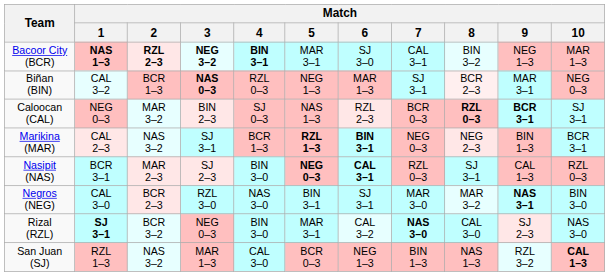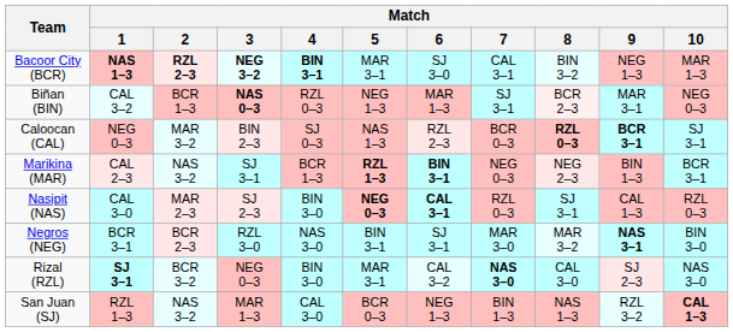 <table class="wikitable" style="text-align:center;">
 <tr>
 <th rowspan="2" width="10%">Team</th>
 <th colspan="20" width="75%">Match</th>
 </tr>
 <tr>
 <th>1</th>
 <th>2</th>
 <th>3</th>
 <th>4</th>
 <th>5</th>
 <th>6</th>
 <th>7</th>
 <th>8</th>
 <th>9</th>
 <th>10<br></th>
 </tr>
 <tr style="font-size: 90%">
 <td><a href='#'>Bacoor City</a> <br> (BCR)</td>
 <td bgcolor="FFBFBF"><strong>NAS <br> 1–3</strong></td>
 <td bgcolor="FFE7E7"><strong>RZL <br> 2–3</strong></td>
 <td bgcolor="E7FFFF"><strong>NEG <br> 3–2</strong></td>
 <td bgcolor="BFFFFF"><strong>BIN <br> 3–1</strong></td>
 <td bgcolor="BFFFFF">MAR <br> 3–1</td>
 <td bgcolor="BFFFFF">SJ  <br> 3–0</td>
 <td bgcolor="BFFFFF">CAL <br> 3–1</td>
 <td bgcolor="E7FFFF">BIN <br> 3–2</td>
 <td bgcolor="FFBFBF">NEG <br> 1–3</td>
 <td bgcolor="FFBFBF">MAR <br> 1–3<br></td>
 </tr>
 <tr style="font-size: 90%">
 <td>Biñan <br> (BIN)</td>
 <td bgcolor="E7FFFF">CAL <br> 3–2</td>
 <td bgcolor="FFBFBF">BCR <br> 1–3</td>
 <td bgcolor="FFBFBF"><strong>NAS <br> 0–3</strong></td>
 <td bgcolor="FFBFBF">RZL <br> 0–3</td>
 <td bgcolor="FFBFBF">NEG <br> 1–3</td>
 <td bgcolor="FFBFBF">MAR <br> 1–3</td>
 <td bgcolor="BFFFFF">SJ  <br> 3–1</td>
 <td bgcolor="FFEFEF">BCR <br> 2–3</td>
 <td bgcolor="BFFFFF">MAR <br> 3–1</td>
 <td bgcolor="FFBFBF">NEG <br> 0–3<br></td>
 </tr>
 <tr style="font-size: 90%">
 <td>Caloocan <br> (CAL)</td>
 <td bgcolor="FFBFBF">NEG <br> 0–3</td>
 <td bgcolor="E7FFFF">MAR <br> 3–2</td>
 <td bgcolor="FFE7E7">BIN <br> 2–3</td>
 <td bgcolor="FFBFBF">SJ  <br> 0–3</td>
 <td bgcolor="FFBFBF">NAS <br> 1–3</td>
 <td bgcolor="FFE7E7">RZL <br> 2–3</td>
 <td bgcolor="FFBFBF">BCR <br> 0–3</td>
 <td bgcolor="FFBFBF"><strong>RZL <br> 0–3</strong></td>
 <td bgcolor="BFFFFF"><strong>BCR <br> 3–1</strong></td>
 <td bgcolor="BFFFFF">SJ <br> 3–1<br></td>
 </tr>
 <tr style="font-size: 90%">
 <td><a href='#'>Marikina</a> <br> (MAR)</td>
 <td bgcolor="FFE7E7">CAL <br> 2–3</td>
 <td bgcolor="E7FFFF">NAS <br> 3–2</td>
 <td bgcolor="BFFFFF">SJ  <br> 3–1</td>
 <td bgcolor="FFBFBF">BCR <br> 1–3</td>
 <td bgcolor="FFBFBF"><strong>RZL <br> 1–3</strong></td>
 <td bgcolor="BFFFFF"><strong>BIN <br> 3–1</strong></td>
 <td bgcolor="FFBFBF">NEG <br> 0–3</td>
 <td bgcolor="FFE7E7">NEG <br> 2–3</td>
 <td bgcolor="FFBFBF">BIN <br> 1–3</td>
 <td bgcolor="BFFFFF">BCR <br> 3–1<br></td>
 </tr>
 <tr style="font-size: 90%">
 <td><a href='#'>Nasipit</a> <br> (NAS)</td>
-<td bgcolor="BFFFFF">BCR <br> 3–1</td>
+<td bgcolor="BFFFFF">CAL <br> 3–0</td>
 <td bgcolor="FFE7E7">MAR <br> 2–3</td>
 <td bgcolor="FFE7E7">SJ  <br> 2–3</td>
 <td bgcolor="BFFFFF">BIN <br> 3–0</td>
 <td bgcolor="FFBFBF"><strong>NEG <br> 0–3</strong></td>
 <td bgcolor="BFFFFF"><strong>CAL <br> 3–1</strong></td>
 <td bgcolor="FFBFBF">RZL <br> 0–3</td>
 <td bgcolor="BFFFFF">SJ  <br> 3–1</td>
 <td bgcolor="FFBFBF">CAL <br> 1–3</td>
 <td bgcolor="FFBFBF">RZL <br> 0–3<br></td>
 </tr>
 <tr style="font-size: 90%">
 <td><a href='#'>Negros</a> <br> (NEG)</td>
-<td bgcolor="BFFFFF">CAL <br> 3–0</td>
+<td bgcolor="BFFFFF">BCR <br> 3–1</td>
 <td bgcolor="FFE7E7">BCR <br> 2–3</td>
 <td bgcolor="BFFFFF">RZL <br> 3–0</td>
 <td bgcolor="BFFFFF">NAS <br> 3–0</td>
 <td bgcolor="BFFFFF">BIN <br> 3–1</td>
 <td bgcolor="BFFFFF">SJ  <br> 3–1</td>
 <td bgcolor="BFFFFF">MAR <br> 3–0</td>
 <td bgcolor="E7FFFF">MAR <br> 3–2</td>
 <td bgcolor="BFFFFF"><strong>NAS <br> 3–1</strong></td>
 <td bgcolor="BFFFFF">BIN <br> 3–0<br></td>
 </tr>
 <tr style="font-size: 90%">
 <td>Rizal <br> (RZL)</td>
 <td bgcolor="BFFFFF"><strong>SJ <br> 3–1</strong></td>
 <td bgcolor="E7FFFF">BCR <br> 3–2</td>
 <td bgcolor="FFBFBF">NEG <br> 0–3</td>
 <td bgcolor="BFFFFF">BIN <br> 3–0</td>
 <td bgcolor="BFFFFF">MAR <br> 3–1</td>
 <td bgcolor="E7FFFF">CAL <br> 3–2</td>
 <td bgcolor="BFFFFF"><strong>NAS <br> 3–0</strong></td>
 <td bgcolor="BFFFFF">CAL <br> 3–0</td>
 <td bgcolor="FFE7E7">SJ  <br> 2–3</td>
 <td bgcolor="BFFFFF">NAS <br> 3–0<br></td>
 </tr>
 <tr style="font-size: 90%">
 <td>San Juan <br> (SJ)</td>
 <td bgcolor="FFBFBF">RZL <br> 1–3</td>
 <td bgcolor="E7FFFF">NAS <br> 3–2</td>
 <td bgcolor="FFBFBF">MAR <br> 1–3</td>
 <td bgcolor="BFFFFF">CAL <br> 3–0</td>
 <td bgcolor="FFBFBF">BCR <br> 0–3</td>
 <td bgcolor="FFBFBF">NEG <br> 1–3</td>
 <td bgcolor="FFBFBF">BIN <br> 1–3</td>
 <td bgcolor="FFBFBF">NAS <br> 1–3</td>
 <td bgcolor="E7FFFF">RZL <br> 3–2</td>
 <td bgcolor="FFBFBF"><strong>CAL <br> 1–3</strong></td>
 </tr>
 </table>
